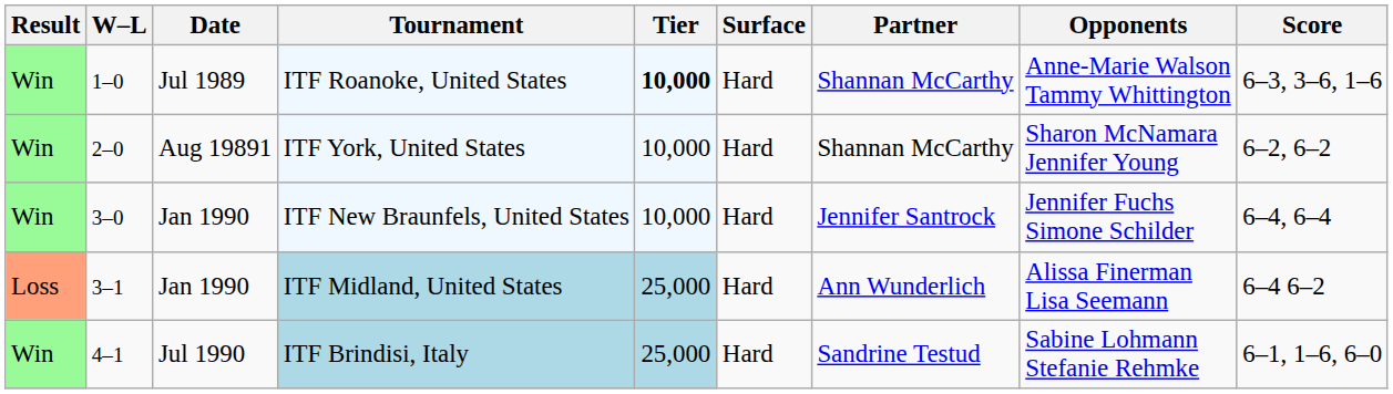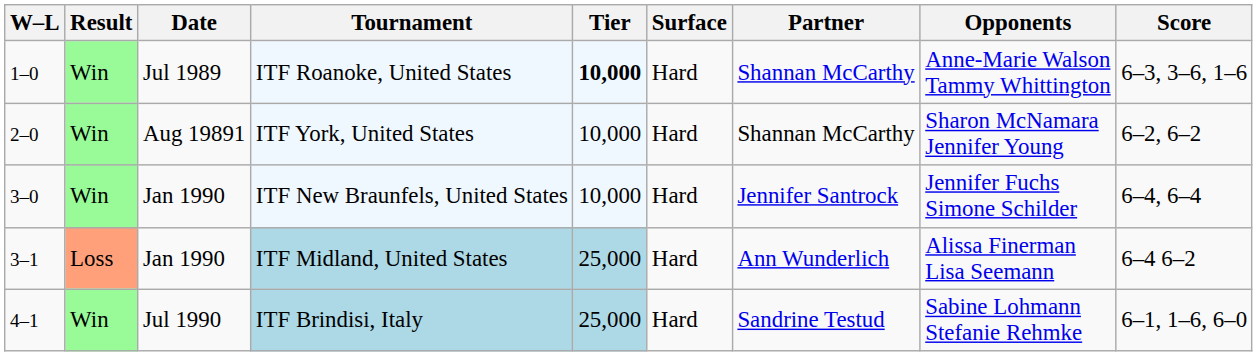 <table class="wikitable sortable">
 <tr>
+<th class=unsortable>W–L</th>
 <th>Result</th>
-<th class=unsortable>W–L</th>
 <th>Date</th>
 <th>Tournament</th>
 <th>Tier</th>
 <th>Surface</th>
 <th>Partner</th>
 <th>Opponents</th>
 <th class=unsortable>Score</th>
 </tr>
 <tr>
+<td><small>1–0</small></td>
 <td style="background:#98fb98;">Win</td>
-<td><small>1–0</small></td>
 <td>Jul 1989</td>
 <td style="background:#f0f8ff;">ITF Roanoke, United States</td>
 <td style="background:#f0f8ff;"><strong>10,000</strong></td>
 <td>Hard</td>
 <td> <a href='#'>Shannan McCarthy</a></td>
 <td> <a href='#'>Anne-Marie Walson</a> <br>  <a href='#'>Tammy Whittington</a></td>
 <td>6–3, 3–6, 1–6</td>
 </tr>
 <tr>
+<td><small>2–0</small></td>
 <td style="background:#98fb98;">Win</td>
-<td><small>2–0</small></td>
 <td>Aug 19891</td>
 <td style="background:#f0f8ff;">ITF York, United States</td>
 <td style="background:#f0f8ff;">10,000</td>
 <td>Hard</td>
 <td> Shannan McCarthy</td>
 <td> <a href='#'>Sharon McNamara</a> <br>  <a href='#'>Jennifer Young</a></td>
 <td>6–2, 6–2</td>
 </tr>
 <tr>
+<td><small>3–0</small></td>
 <td style="background:#98fb98;">Win</td>
-<td><small>3–0</small></td>
 <td>Jan 1990</td>
 <td style="background:#f0f8ff;">ITF New Braunfels, United States</td>
 <td style="background:#f0f8ff;">10,000</td>
 <td>Hard</td>
 <td> <a href='#'>Jennifer Santrock</a></td>
 <td> <a href='#'>Jennifer Fuchs</a> <br>  <a href='#'>Simone Schilder</a></td>
 <td>6–4, 6–4</td>
 </tr>
 <tr>
+<td><small>3–1</small></td>
 <td style="background:#ffa07a;">Loss</td>
-<td><small>3–1</small></td>
 <td>Jan 1990</td>
 <td style="background:lightblue;">ITF Midland, United States</td>
 <td style="background:lightblue;">25,000</td>
 <td>Hard</td>
 <td> <a href='#'>Ann Wunderlich</a></td>
 <td> <a href='#'>Alissa Finerman</a> <br>  <a href='#'>Lisa Seemann</a></td>
 <td>6–4 6–2</td>
 </tr>
 <tr>
+<td><small>4–1</small></td>
 <td style="background:#98fb98;">Win</td>
-<td><small>4–1</small></td>
 <td>Jul 1990</td>
 <td style="background:lightblue;">ITF Brindisi, Italy</td>
 <td style="background:lightblue;">25,000</td>
 <td>Hard</td>
 <td> <a href='#'>Sandrine Testud</a></td>
 <td> <a href='#'>Sabine Lohmann</a> <br>  <a href='#'>Stefanie Rehmke</a></td>
 <td>6–1, 1–6, 6–0</td>
 </tr>
 </table>
